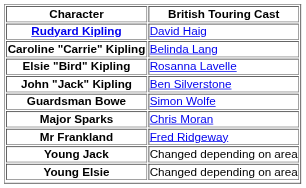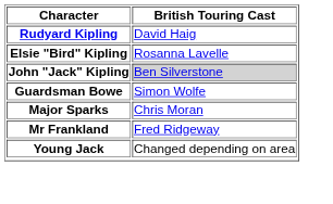 <table border="1">
 <tr>
 <th>Character</th>
 <th>British Touring Cast</th>
 </tr>
 <tr>
 <th><a href='#'>Rudyard Kipling</a></th>
 <td><a href='#'>David Haig</a></td>
 </tr>
 <tr>
-<th>Caroline "Carrie" Kipling</th>
-<td><a href='#'>Belinda Lang</a></td>
-</tr>
-<tr>
 <th>Elsie "Bird" Kipling</th>
 <td><a href='#'>Rosanna Lavelle</a></td>
 </tr>
 <tr>
 <th>John "Jack" Kipling</th>
-<td><a href='#'>Ben Silverstone</a></td>
+<td style="background: lightgrey;"><a href='#'>Ben Silverstone</a></td>
 </tr>
 <tr>
 <th>Guardsman Bowe</th>
 <td><a href='#'>Simon Wolfe</a></td>
 </tr>
 <tr>
 <th>Major Sparks</th>
 <td><a href='#'>Chris Moran</a></td>
 </tr>
 <tr>
 <th>Mr Frankland</th>
 <td><a href='#'>Fred Ridgeway</a></td>
 </tr>
 <tr>
 <th>Young Jack</th>
 <td>Changed depending on area</td>
 </tr>
 <tr>
-<th>Young Elsie</th>
-<td>Changed depending on area</td>
-</tr>
-<tr>
 </tr>
 </table>
